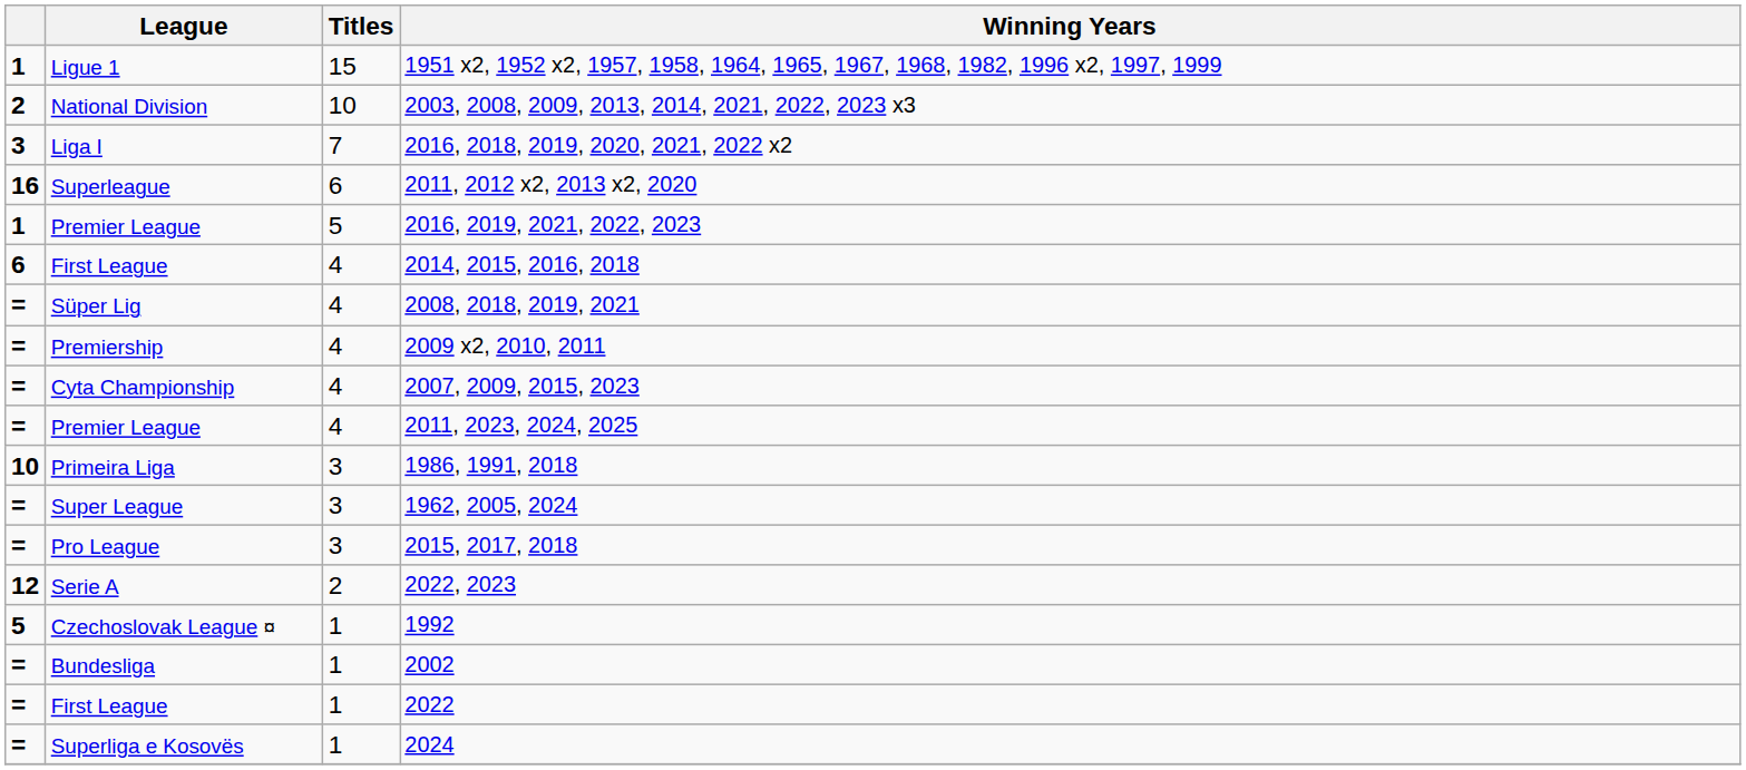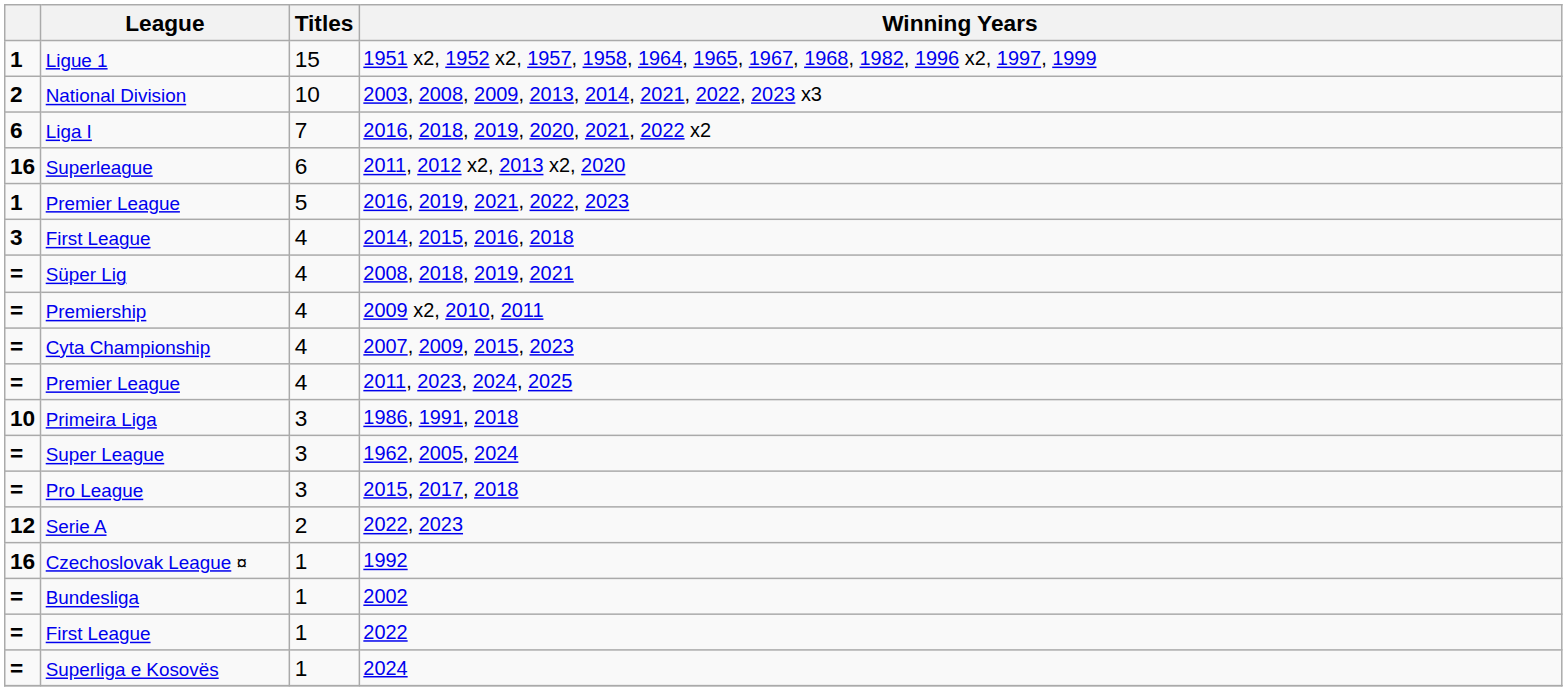 <table class="wikitable plainrowheaders sortable" style="text-align:left;font-size:95%">
 <tr>
 <th style="width:3px;"></th>
 <th style="width:160px;">League</th>
 <th style="width:5px;">Titles</th>
 <th style="width:800px;">Winning Years</th>
 </tr>
 <tr>
 <td style="font-weight:bold;">1</td>
 <td><small> <a href='#'>Ligue 1</a></small></td>
 <td>15</td>
 <td style="font-size:88%"><a href='#'>1951</a> x2, <a href='#'>1952</a> x2, <a href='#'>1957</a>, <a href='#'>1958</a>, <a href='#'>1964</a>, <a href='#'>1965</a>, <a href='#'>1967</a>, <a href='#'>1968</a>, <a href='#'>1982</a>, <a href='#'>1996</a> x2, <a href='#'>1997</a>, <a href='#'>1999</a></td>
 </tr>
 <tr>
 <td style="font-weight:bold;">2</td>
 <td><small> <a href='#'>National Division</a></small></td>
 <td>10</td>
 <td style="font-size:88%"><a href='#'>2003</a>, <a href='#'>2008</a>, <a href='#'>2009</a>, <a href='#'>2013</a>, <a href='#'>2014</a>, <a href='#'>2021</a>, <a href='#'>2022</a>, <a href='#'>2023</a> x3</td>
 </tr>
 <tr>
-<td style="font-weight:bold;">3</td>
+<td style="font-weight:bold;">6</td>
 <td><small> <a href='#'>Liga I</a></small></td>
 <td>7</td>
 <td style="font-size:88%"><a href='#'>2016</a>, <a href='#'>2018</a>, <a href='#'>2019</a>, <a href='#'>2020</a>, <a href='#'>2021</a>, <a href='#'>2022</a> x2</td>
 </tr>
 <tr>
 <td style="font-weight:bold;">16</td>
 <td><small> <a href='#'>Superleague</a></small></td>
 <td>6</td>
 <td style="font-size:88%"><a href='#'>2011</a>, <a href='#'>2012</a> x2, <a href='#'>2013</a> x2, <a href='#'>2020</a></td>
 </tr>
 <tr>
 <td style="font-weight:bold;">1</td>
 <td><small> <a href='#'>Premier League</a></small></td>
 <td>5</td>
 <td style="font-size:88%"><a href='#'>2016</a>, <a href='#'>2019</a>, <a href='#'>2021</a>, <a href='#'>2022</a>, <a href='#'>2023</a></td>
 </tr>
 <tr>
-<td style="font-weight:bold;">6</td>
+<td style="font-weight:bold;">3</td>
 <td><small> <a href='#'>First League</a></small></td>
 <td>4</td>
 <td style="font-size:88%"><a href='#'>2014</a>, <a href='#'>2015</a>, <a href='#'>2016</a>, <a href='#'>2018</a></td>
 </tr>
 <tr>
 <td style="font-weight:bold;">=</td>
 <td><small> <a href='#'>Süper Lig</a></small></td>
 <td>4</td>
 <td style="font-size:88%"><a href='#'>2008</a>, <a href='#'>2018</a>, <a href='#'>2019</a>, <a href='#'>2021</a></td>
 </tr>
 <tr>
 <td style="font-weight:bold;">=</td>
 <td><small> <a href='#'>Premiership</a></small></td>
 <td>4</td>
 <td style="font-size:88%"><a href='#'>2009</a> x2, <a href='#'>2010</a>, <a href='#'>2011</a></td>
 </tr>
 <tr>
 <td style="font-weight:bold;">=</td>
 <td><small> <a href='#'>Cyta Championship</a></small></td>
 <td>4</td>
 <td style="font-size:88%"><a href='#'>2007</a>, <a href='#'>2009</a>, <a href='#'>2015</a>, <a href='#'>2023</a></td>
 </tr>
 <tr>
 <td style="font-weight:bold;">=</td>
 <td><small> <a href='#'>Premier League</a></small></td>
 <td>4</td>
 <td style="font-size:88%"><a href='#'>2011</a>, <a href='#'>2023</a>, <a href='#'>2024</a>, <a href='#'>2025</a></td>
 </tr>
 <tr>
 <td style="font-weight:bold;">10</td>
 <td><small> <a href='#'>Primeira Liga</a></small></td>
 <td>3</td>
 <td style="font-size:88%"><a href='#'>1986</a>, <a href='#'>1991</a>, <a href='#'>2018</a></td>
 </tr>
 <tr>
 <td style="font-weight:bold;">=</td>
 <td><small> <a href='#'>Super League</a></small></td>
 <td>3</td>
 <td style="font-size:88%"><a href='#'>1962</a>, <a href='#'>2005</a>, <a href='#'>2024</a></td>
 </tr>
 <tr>
 <td style="font-weight:bold;">=</td>
 <td><small> <a href='#'>Pro League</a></small></td>
 <td>3</td>
 <td style="font-size:88%"><a href='#'>2015</a>, <a href='#'>2017</a>, <a href='#'>2018</a></td>
 </tr>
 <tr>
 <td style="font-weight:bold;">12</td>
 <td><small> <a href='#'>Serie A</a></small></td>
 <td>2</td>
 <td style="font-size:88%"><a href='#'>2022</a>, <a href='#'>2023</a></td>
 </tr>
 <tr>
-<td style="font-weight:bold;">5</td>
+<td style="font-weight:bold;">16</td>
 <td><small> <a href='#'>Czechoslovak League</a> ¤</small></td>
 <td>1</td>
 <td style="font-size:88%"><a href='#'>1992</a></td>
 </tr>
 <tr>
 <td style="font-weight:bold;">=</td>
 <td><small> <a href='#'>Bundesliga</a></small></td>
 <td>1</td>
 <td style="font-size:88%"><a href='#'>2002</a></td>
 </tr>
 <tr>
 <td style="font-weight:bold;">=</td>
 <td><small> <a href='#'>First League</a></small></td>
 <td>1</td>
 <td style="font-size:88%"><a href='#'>2022</a></td>
 </tr>
 <tr>
 <td style="font-weight:bold;">=</td>
 <td><small> <a href='#'>Superliga e Kosovës</a></small></td>
 <td>1</td>
 <td style="font-size:88%"><a href='#'>2024</a></td>
 </tr>
 <tr>
 </tr>
 </table>
